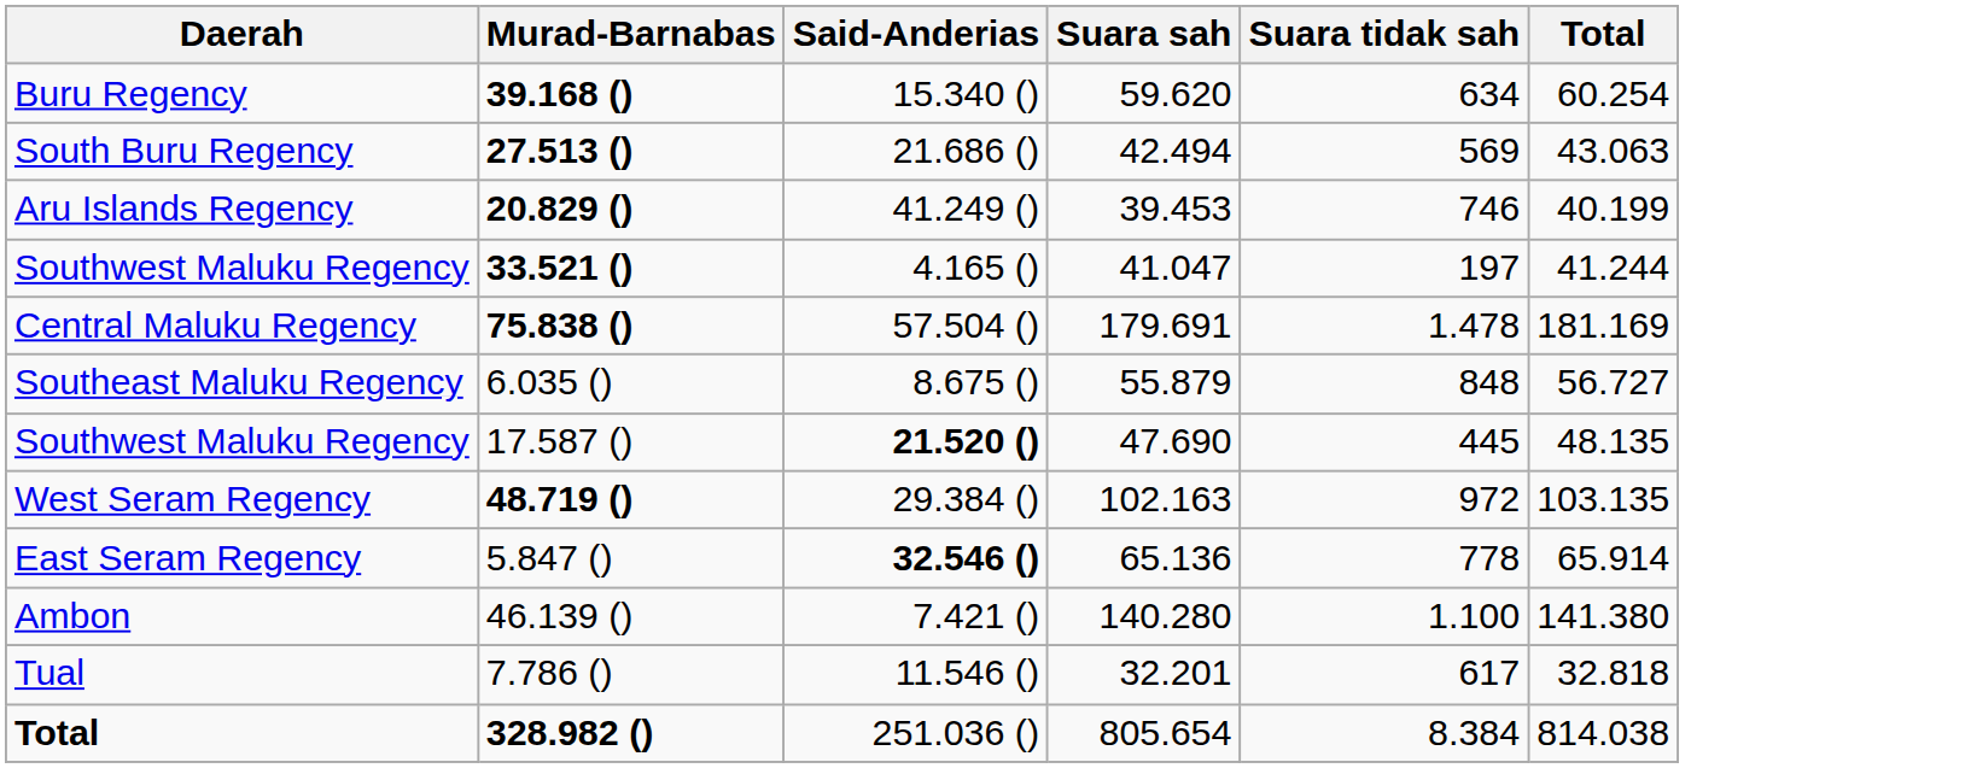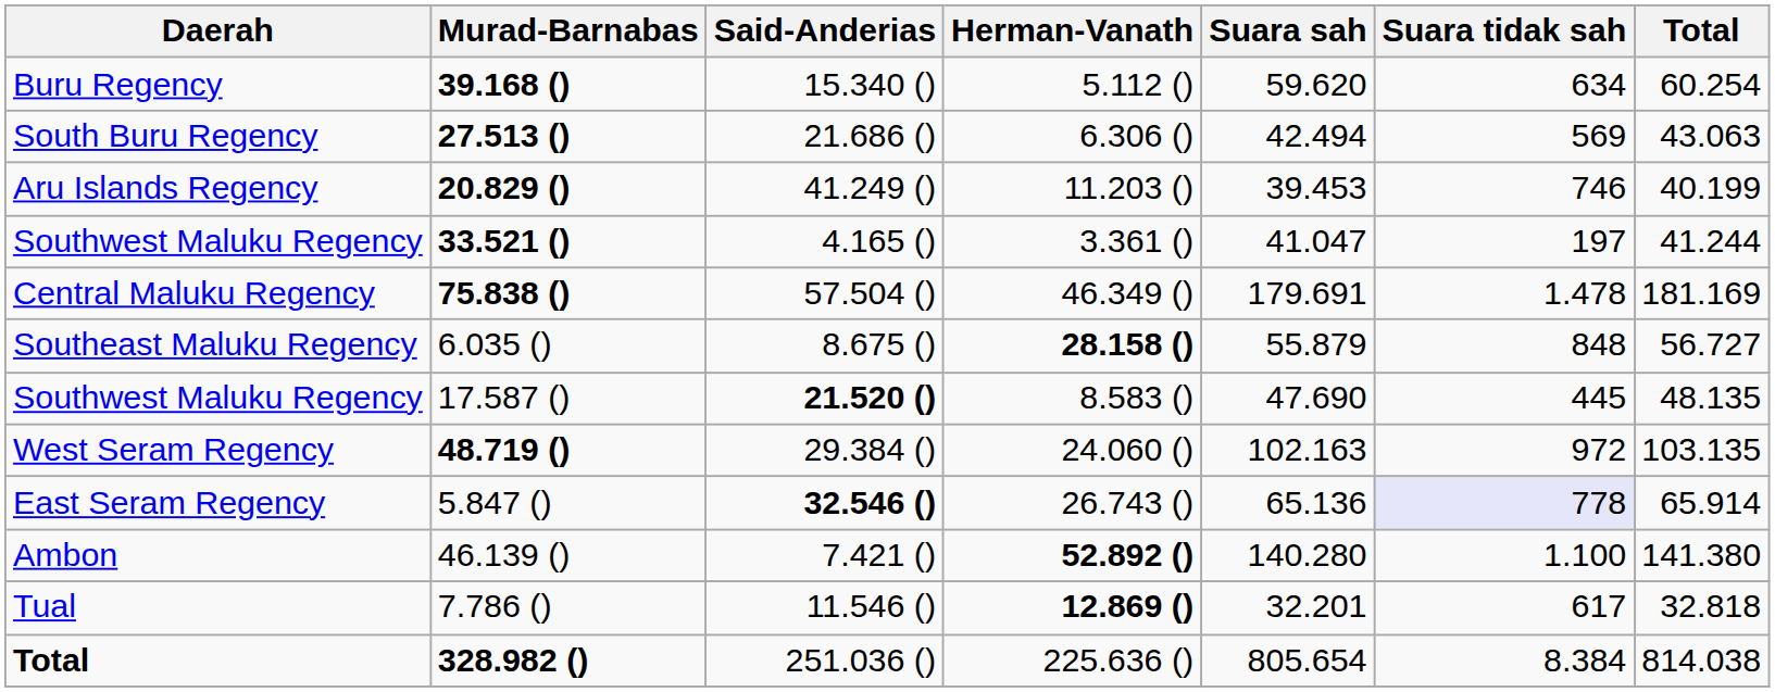 <table class="wikitable sortable">
 <tr>
 <th>Daerah</th>
 <th>Murad-Barnabas</th>
 <th>Said-Anderias</th>
+<th>Herman-Vanath</th>
 <th>Suara sah</th>
 <th>Suara tidak sah</th>
 <th>Total</th>
 </tr>
 <tr>
 <td><a href='#'>Buru Regency</a></td>
 <td><strong>39.168 ()</strong></td>
 <td align="right">15.340 ()</td>
+<td align="right">5.112 ()</td>
 <td align="right">59.620</td>
 <td align="right">634</td>
 <td align="right">60.254</td>
 </tr>
 <tr>
 <td><a href='#'>South Buru Regency</a></td>
 <td><strong>27.513 () </strong></td>
 <td align="right">21.686 ()</td>
+<td align="right">6.306 ()</td>
 <td align="right">42.494</td>
 <td align="right">569</td>
 <td align="right">43.063</td>
 </tr>
 <tr>
 <td><a href='#'>Aru Islands Regency</a></td>
 <td><strong>20.829 () </strong></td>
 <td align="right">41.249 ()</td>
+<td align="right">11.203 ()</td>
 <td align="right">39.453</td>
 <td align="right">746</td>
 <td align="right">40.199</td>
 </tr>
 <tr>
 <td><a href='#'>Southwest Maluku Regency</a></td>
 <td><strong>33.521 ()</strong></td>
 <td align="right">4.165 ()</td>
+<td align="right">3.361 ()</td>
 <td align="right">41.047</td>
 <td align="right">197</td>
 <td align="right">41.244</td>
 </tr>
 <tr>
 <td><a href='#'>Central Maluku Regency</a></td>
 <td><strong>75.838 ()</strong></td>
 <td align="right">57.504 ()</td>
+<td align="right">46.349 ()</td>
 <td align="right">179.691</td>
 <td align="right">1.478</td>
 <td align="right">181.169</td>
 </tr>
 <tr>
 <td><a href='#'>Southeast Maluku Regency</a></td>
 <td>6.035 ()</td>
 <td align="right">8.675 ()</td>
+<td align="right"><strong>28.158 ()</strong></td>
 <td align="right">55.879</td>
 <td align="right">848</td>
 <td align="right">56.727</td>
 </tr>
 <tr>
 <td><a href='#'>Southwest Maluku Regency</a></td>
 <td>17.587 ()</td>
 <td align="right"><strong>21.520 ()</strong></td>
+<td align="right">8.583 ()</td>
 <td align="right">47.690</td>
 <td align="right">445</td>
 <td align="right">48.135</td>
 </tr>
 <tr>
 <td><a href='#'>West Seram Regency</a></td>
 <td><strong>48.719 ()</strong></td>
 <td align="right">29.384 ()</td>
+<td align="right">24.060 ()</td>
 <td align="right">102.163</td>
 <td align="right">972</td>
 <td align="right">103.135</td>
 </tr>
 <tr>
 <td><a href='#'>East Seram Regency</a></td>
 <td>5.847 ()</td>
 <td align="right"><strong>32.546 ()</strong></td>
+<td align="right">26.743 ()</td>
 <td align="right">65.136</td>
-<td align="right">778</td>
+<td align="right" style="background: lavender;">778</td>
 <td align="right">65.914</td>
 </tr>
 <tr>
 <td><a href='#'>Ambon</a></td>
 <td>46.139 ()</td>
 <td align="right">7.421 ()</td>
+<td align="right"><strong>52.892 ()</strong></td>
 <td align="right">140.280</td>
 <td align="right">1.100</td>
 <td align="right">141.380</td>
 </tr>
 <tr>
 <td><a href='#'>Tual</a></td>
 <td>7.786 ()</td>
 <td align="right">11.546 ()</td>
+<td align="right"><strong>12.869 ()</strong></td>
 <td align="right">32.201</td>
 <td align="right">617</td>
 <td align="right">32.818</td>
 </tr>
 <tr>
 <td><strong>Total</strong></td>
 <td><strong>328.982 ()</strong></td>
 <td align="right">251.036 ()</td>
+<td align="right">225.636 ()</td>
 <td align="right">805.654</td>
 <td align="right">8.384</td>
 <td align="right">814.038</td>
 </tr>
 </table>
